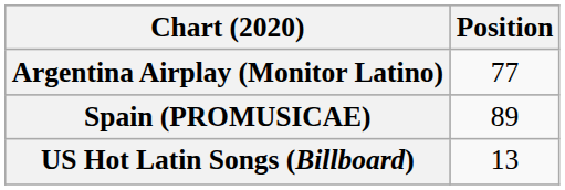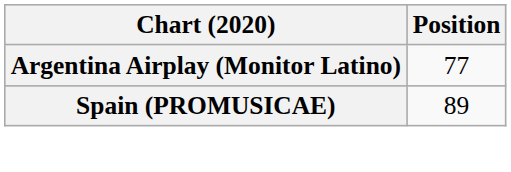 <table class="wikitable plainrowheaders sortable" style="text-align:center">
 <tr>
 <th scope="col">Chart (2020)</th>
 <th scope="col">Position</th>
 </tr>
 <tr>
 <th scope="row">Argentina Airplay (Monitor Latino)</th>
 <td>77</td>
 </tr>
 <tr>
 <th scope="row">Spain (PROMUSICAE)</th>
 <td>89</td>
 </tr>
-<tr>
-<th scope="row">US Hot Latin Songs (<em>Billboard</em>)</th>
-<td>13</td>
-</tr>
 </table>
